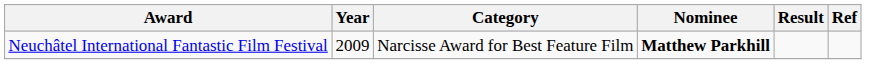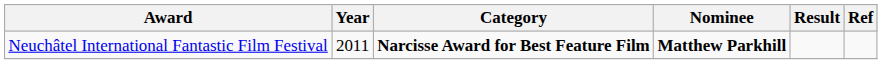 <table class="wikitable">
 <tr style="background:#b0c4de; text-align:center;">
 <th>Award</th>
 <th>Year</th>
 <th>Category</th>
 <th>Nominee</th>
 <th>Result</th>
 <th>Ref</th>
 </tr>
 <tr>
 <td><a href='#'>Neuchâtel International Fantastic Film Festival</a></td>
-<td align="center">2009</td>
-<td>Narcisse Award for Best Feature Film</td>
+<td align="center">2011</td>
+<td><strong>Narcisse Award for Best Feature Film</strong></td>
 <td><strong>Matthew Parkhill</strong></td>
 <td></td>
 <td></td>
 </tr>
 <tr>
 </tr>
 </table>
